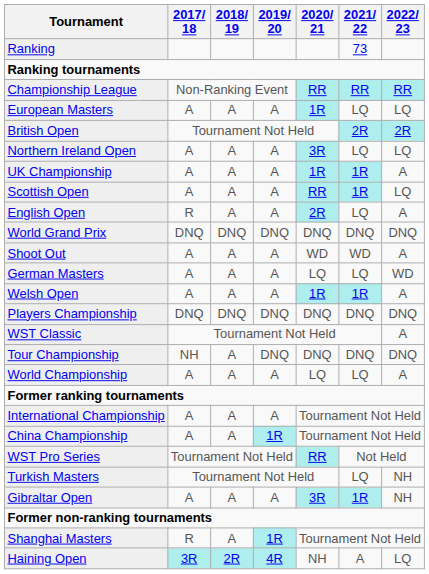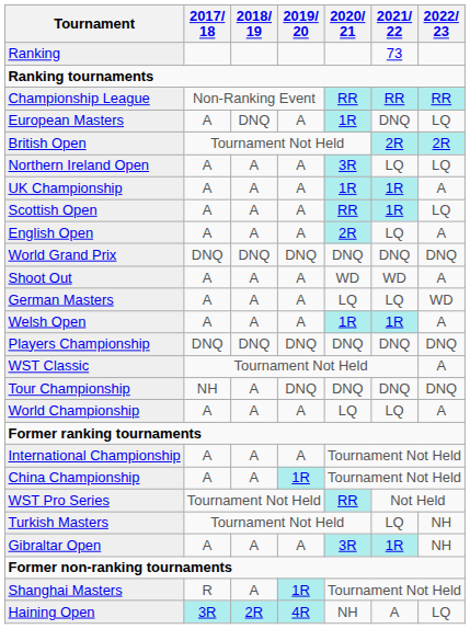 <table class="wikitable" style="font-size:85%;">
 <tr>
 <th>Tournament</th>
 <th><a href='#'>2017/<br>18</a></th>
 <th><a href='#'>2018/<br>19</a></th>
 <th><a href='#'>2019/<br>20</a></th>
 <th><a href='#'>2020/<br>21</a></th>
 <th><a href='#'>2021/<br>22</a></th>
 <th><a href='#'>2022/<br>23</a></th>
 </tr>
 <tr>
 <td style="background:#EFEFEF;"><a href='#'>Ranking</a></td>
 <td align="center"></td>
 <td align="center"></td>
 <td align="center"></td>
 <td align="center"></td>
 <td align="center"><a href='#'>73</a></td>
 <td align="center"></td>
 </tr>
 <tr>
 <td colspan="10"><strong>Ranking tournaments</strong></td>
 </tr>
 <tr>
 <td style="background:#EFEFEF;"><a href='#'>Championship League</a></td>
 <td align="center" colspan="3" style="color:#555555;">Non-Ranking Event</td>
 <td align="center" style="background:#afeeee;"><a href='#'>RR</a></td>
 <td align="center" style="background:#afeeee;"><a href='#'>RR</a></td>
 <td align="center" style="background:#afeeee;"><a href='#'>RR</a></td>
 </tr>
 <tr>
 <td style="background:#EFEFEF;"><a href='#'>European Masters</a></td>
 <td align="center" style="color:#555555;">A</td>
-<td align="center" style="color:#555555;">A</td>
+<td align="center" style="color:#555555;">DNQ</td>
 <td align="center" style="color:#555555;">A</td>
 <td align="center" style="background:#afeeee;"><a href='#'>1R</a></td>
-<td align="center" style="color:#555555;">LQ</td>
+<td align="center" style="color:#555555;">DNQ</td>
 <td align="center" style="color:#555555;">LQ</td>
 </tr>
 <tr>
 <td style="background:#EFEFEF;"><a href='#'>British Open</a></td>
 <td align="center" colspan="4" style="color:#555555;">Tournament Not Held</td>
 <td align="center" style="background:#afeeee;"><a href='#'>2R</a></td>
 <td align="center" style="background:#afeeee;"><a href='#'>2R</a></td>
 </tr>
 <tr>
 <td style="background:#EFEFEF;"><a href='#'>Northern Ireland Open</a></td>
 <td align="center" style="color:#555555;">A</td>
 <td align="center" style="color:#555555;">A</td>
 <td align="center" style="color:#555555;">A</td>
 <td align="center" style="background:#afeeee;"><a href='#'>3R</a></td>
 <td align="center" style="color:#555555;">LQ</td>
 <td align="center" style="color:#555555;">LQ</td>
 </tr>
 <tr>
 <td style="background:#EFEFEF;"><a href='#'>UK Championship</a></td>
 <td align="center" style="color:#555555;">A</td>
 <td align="center" style="color:#555555;">A</td>
 <td align="center" style="color:#555555;">A</td>
 <td align="center" style="background:#afeeee;"><a href='#'>1R</a></td>
 <td align="center" style="background:#afeeee;"><a href='#'>1R</a></td>
 <td align="center" style="color:#555555;">A</td>
 </tr>
 <tr>
 <td style="background:#EFEFEF;"><a href='#'>Scottish Open</a></td>
 <td align="center" style="color:#555555;">A</td>
 <td align="center" style="color:#555555;">A</td>
 <td align="center" style="color:#555555;">A</td>
 <td align="center" style="background:#afeeee;"><a href='#'>RR</a></td>
 <td align="center" style="background:#afeeee;"><a href='#'>1R</a></td>
 <td align="center" style="color:#555555;">LQ</td>
 </tr>
 <tr>
 <td style="background:#EFEFEF;"><a href='#'>English Open</a></td>
-<td align="center" style="color:#555555;">R</td>
+<td align="center" style="color:#555555;">A</td>
 <td align="center" style="color:#555555;">A</td>
 <td align="center" style="color:#555555;">A</td>
 <td align="center" style="background:#afeeee;"><a href='#'>2R</a></td>
 <td align="center" style="color:#555555;">LQ</td>
 <td align="center" style="color:#555555;">A</td>
 </tr>
 <tr>
 <td style="background:#EFEFEF;"><a href='#'>World Grand Prix</a></td>
 <td align="center" style="color:#555555;">DNQ</td>
 <td align="center" style="color:#555555;">DNQ</td>
 <td align="center" style="color:#555555;">DNQ</td>
 <td align="center" style="color:#555555;">DNQ</td>
 <td align="center" style="color:#555555;">DNQ</td>
 <td align="center" style="color:#555555;">DNQ</td>
 </tr>
 <tr>
 <td style="background:#EFEFEF;"><a href='#'>Shoot Out</a></td>
 <td align="center" style="color:#555555;">A</td>
 <td align="center" style="color:#555555;">A</td>
 <td align="center" style="color:#555555;">A</td>
 <td align="center" style="color:#555555;">WD</td>
 <td align="center" style="color:#555555;">WD</td>
 <td align="center" style="color:#555555;">A</td>
 </tr>
 <tr>
 <td style="background:#EFEFEF;"><a href='#'>German Masters</a></td>
 <td align="center" style="color:#555555;">A</td>
 <td align="center" style="color:#555555;">A</td>
 <td align="center" style="color:#555555;">A</td>
 <td align="center" style="color:#555555;">LQ</td>
 <td align="center" style="color:#555555;">LQ</td>
 <td align="center" style="color:#555555;">WD</td>
 </tr>
 <tr>
 <td style="background:#EFEFEF;"><a href='#'>Welsh Open</a></td>
 <td align="center" style="color:#555555;">A</td>
 <td align="center" style="color:#555555;">A</td>
 <td align="center" style="color:#555555;">A</td>
 <td align="center" style="background:#afeeee;"><a href='#'>1R</a></td>
 <td align="center" style="background:#afeeee;"><a href='#'>1R</a></td>
 <td align="center" style="color:#555555;">A</td>
 </tr>
 <tr>
 <td style="background:#EFEFEF;"><a href='#'>Players Championship</a></td>
 <td align="center" style="color:#555555;">DNQ</td>
 <td align="center" style="color:#555555;">DNQ</td>
 <td align="center" style="color:#555555;">DNQ</td>
 <td align="center" style="color:#555555;">DNQ</td>
 <td align="center" style="color:#555555;">DNQ</td>
 <td align="center" style="color:#555555;">DNQ</td>
 </tr>
 <tr>
 <td style="background:#EFEFEF;"><a href='#'>WST Classic</a></td>
 <td align="center" colspan="5" style="color:#555555;">Tournament Not Held</td>
 <td align="center" style="color:#555555;">A</td>
 </tr>
 <tr>
 <td style="background:#EFEFEF;"><a href='#'>Tour Championship</a></td>
 <td align="center" style="color:#555555;">NH</td>
 <td align="center" style="color:#555555;">A</td>
 <td align="center" style="color:#555555;">DNQ</td>
 <td align="center" style="color:#555555;">DNQ</td>
 <td align="center" style="color:#555555;">DNQ</td>
 <td align="center" style="color:#555555;">DNQ</td>
 </tr>
 <tr>
 <td style="background:#EFEFEF;"><a href='#'>World Championship</a></td>
 <td align="center" style="color:#555555;">A</td>
 <td align="center" style="color:#555555;">A</td>
 <td align="center" style="color:#555555;">A</td>
 <td align="center" style="color:#555555;">LQ</td>
 <td align="center" style="color:#555555;">LQ</td>
 <td align="center" style="color:#555555;">A</td>
 </tr>
 <tr>
 <td colspan="10"><strong>Former ranking tournaments</strong></td>
 </tr>
 <tr>
 <td style="background:#EFEFEF;"><a href='#'>International Championship</a></td>
 <td align="center" style="color:#555555;">A</td>
 <td align="center" style="color:#555555;">A</td>
 <td align="center" style="color:#555555;">A</td>
 <td align="center" colspan="3" style="color:#555555;">Tournament Not Held</td>
 </tr>
 <tr>
 <td style="background:#EFEFEF;"><a href='#'>China Championship</a></td>
 <td align="center" style="color:#555555;">A</td>
 <td align="center" style="color:#555555;">A</td>
 <td align="center" style="background:#afeeee;"><a href='#'>1R</a></td>
 <td align="center" colspan="3" style="color:#555555;">Tournament Not Held</td>
 </tr>
 <tr>
 <td style="background:#EFEFEF;"><a href='#'>WST Pro Series</a></td>
 <td align="center" colspan="3" style="color:#555555;">Tournament Not Held</td>
 <td align="center" style="background:#afeeee;"><a href='#'>RR</a></td>
 <td align="center" colspan="2" style="color:#555555;">Not Held</td>
 </tr>
 <tr>
 <td style="background:#EFEFEF;"><a href='#'>Turkish Masters</a></td>
 <td align="center" colspan="4" style="color:#555555;">Tournament Not Held</td>
 <td align="center" style="color:#555555;">LQ</td>
 <td align="center" style="color:#555555;">NH</td>
 </tr>
 <tr>
 <td style="background:#EFEFEF;"><a href='#'>Gibraltar Open</a></td>
 <td align="center" style="color:#555555;">A</td>
 <td align="center" style="color:#555555;">A</td>
 <td align="center" style="color:#555555;">A</td>
 <td align="center" style="background:#afeeee;"><a href='#'>3R</a></td>
 <td align="center" style="background:#afeeee;"><a href='#'>1R</a></td>
 <td align="center" style="color:#555555;">NH</td>
 </tr>
 <tr>
 <td colspan="10"><strong>Former non-ranking tournaments</strong></td>
 </tr>
 <tr>
 <td style="background:#EFEFEF;"><a href='#'>Shanghai Masters</a></td>
 <td align="center" style="color:#555555;">R</td>
 <td align="center" style="color:#555555;">A</td>
 <td align="center" style="background:#afeeee;"><a href='#'>1R</a></td>
 <td align="center" colspan="3" style="color:#555555;">Tournament Not Held</td>
 </tr>
 <tr>
 <td style="background:#EFEFEF;"><a href='#'>Haining Open</a></td>
 <td align="center" style="background:#afeeee;"><a href='#'>3R</a></td>
 <td align="center" style="background:#afeeee;"><a href='#'>2R</a></td>
 <td align="center" style="background:#afeeee;"><a href='#'>4R</a></td>
 <td align="center" style="color:#555555;">NH</td>
 <td align="center" style="color:#555555;">A</td>
 <td align="center" style="color:#555555;">LQ</td>
 </tr>
 </table>
